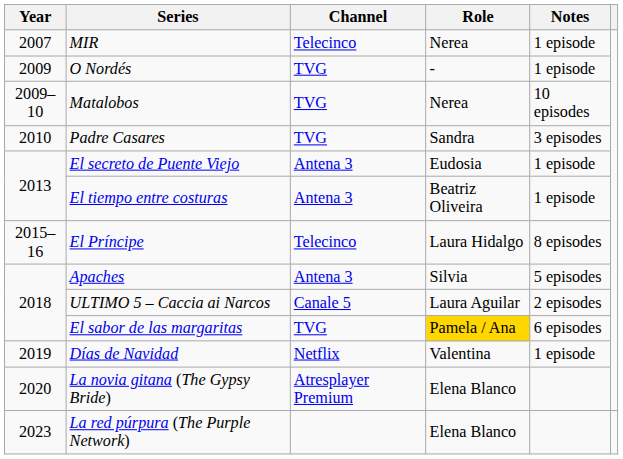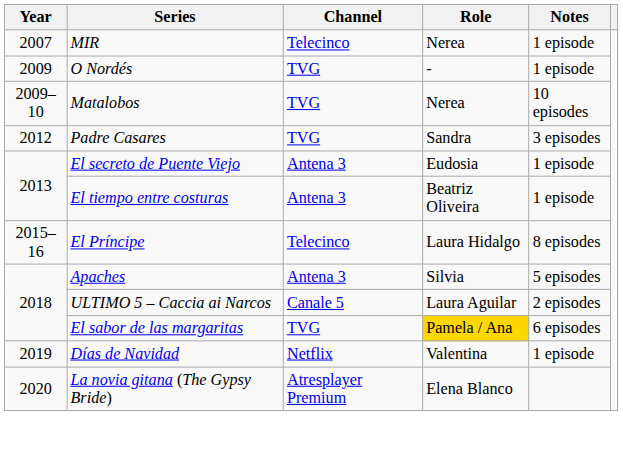 <table class="wikitable">
 <tr>
 <th>Year</th>
 <th>Series</th>
 <th>Channel</th>
 <th>Role</th>
 <th>Notes</th>
 <th></th>
 </tr>
 <tr>
 <td align = "center">2007</td>
 <td><em>MIR</em></td>
 <td><a href='#'>Telecinco</a></td>
 <td>Nerea</td>
 <td>1 episode</td>
 </tr>
 <tr>
 <td align = "center">2009</td>
 <td><em>O Nordés</em></td>
 <td><a href='#'>TVG</a></td>
 <td>-</td>
 <td>1 episode</td>
 </tr>
 <tr>
 <td align = "center">2009–10</td>
 <td><em>Matalobos</em></td>
 <td><a href='#'>TVG</a></td>
 <td>Nerea</td>
 <td>10 episodes</td>
 </tr>
 <tr>
-<td align = "center">2010</td>
+<td align = "center">2012</td>
 <td><em>Padre Casares</em></td>
 <td><a href='#'>TVG</a></td>
 <td>Sandra</td>
 <td>3 episodes</td>
 </tr>
 <tr>
 <td align = "center" rowspan="2">2013</td>
 <td><em><a href='#'>El secreto de Puente Viejo</a></em></td>
 <td><a href='#'>Antena 3</a></td>
 <td>Eudosia</td>
 <td>1 episode</td>
 </tr>
 <tr>
 <td><em><a href='#'>El tiempo entre costuras</a></em></td>
 <td><a href='#'>Antena 3</a></td>
 <td>Beatriz Oliveira</td>
 <td>1 episode</td>
 </tr>
 <tr>
 <td align = "center">2015–16</td>
 <td><em><a href='#'>El Príncipe</a></em></td>
 <td><a href='#'>Telecinco</a></td>
 <td>Laura Hidalgo</td>
 <td>8 episodes</td>
 </tr>
 <tr>
 <td align = "center" rowspan="3">2018</td>
 <td><em><a href='#'>Apaches</a></em></td>
 <td><a href='#'>Antena 3</a></td>
 <td>Silvia</td>
 <td>5 episodes</td>
 </tr>
 <tr>
 <td><em>ULTIMO 5 – Caccia ai Narcos</em></td>
 <td><a href='#'>Canale 5</a></td>
 <td>Laura Aguilar</td>
 <td>2 episodes</td>
 </tr>
 <tr>
 <td><em><a href='#'>El sabor de las margaritas</a></em></td>
 <td><a href='#'>TVG</a></td>
 <td style="background: gold;">Pamela / Ana</td>
 <td>6 episodes</td>
 </tr>
 <tr>
 <td align = "center">2019</td>
 <td><em><a href='#'>Días de Navidad</a></em></td>
 <td><a href='#'>Netflix</a></td>
 <td>Valentina</td>
 <td>1 episode</td>
 </tr>
 <tr>
 <td align = "center">2020</td>
 <td><em><a href='#'>La novia gitana</a></em> (<em>The Gypsy Bride</em>)</td>
 <td><a href='#'>Atresplayer Premium</a></td>
 <td>Elena Blanco</td>
 <td></td>
 </tr>
-<tr>
-<td align = "center">2023</td>
-<td><em><a href='#'>La red púrpura</a></em> (<em>The Purple Network</em>)</td>
-<td></td>
-<td>Elena Blanco</td>
-<td></td>
-<td align = "center"></td>
-</tr>
 </table>
